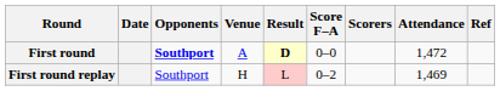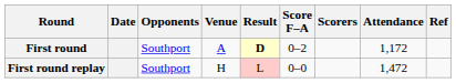 <table class="wikitable plainrowheaders sortable" style="text-align:center">
 <tr>
 <th scope="col">Round</th>
 <th scope="col">Date</th>
 <th scope="col">Opponents</th>
 <th scope="col">Venue</th>
 <th scope="col">Result</th>
 <th scope="col">Score<br>F–A</th>
 <th scope="col" class="unsortable">Scorers</th>
 <th scope="col">Attendance</th>
 <th scope="col" class="unsortable">Ref</th>
 </tr>
 <tr>
 <th scope="row">First round</th>
 <th scope="row"></th>
-<td align="left"><strong><a href='#'>Southport</a></strong></td>
+<td align="left"><a href='#'>Southport</a></td>
 <td><a href='#'>A</a></td>
 <td style="background-color:#FFFFCC"><strong>D</strong></td>
-<td>0–0</td>
+<td>0–2</td>
 <td align="left"></td>
-<td>1,472</td>
+<td>1,172</td>
 <td></td>
 </tr>
 <tr>
 <th scope="row">First round replay</th>
 <th scope="row"></th>
 <td align="left"><a href='#'>Southport</a></td>
 <td>H</td>
 <td style="background-color:#FFCCCC">L</td>
-<td>0–2</td>
+<td>0–0</td>
 <td align="left"></td>
-<td>1,469</td>
+<td>1,472</td>
 <td></td>
 </tr>
 </table>
